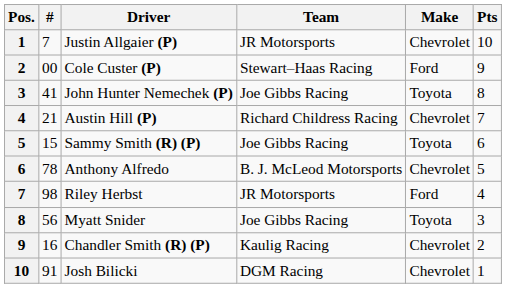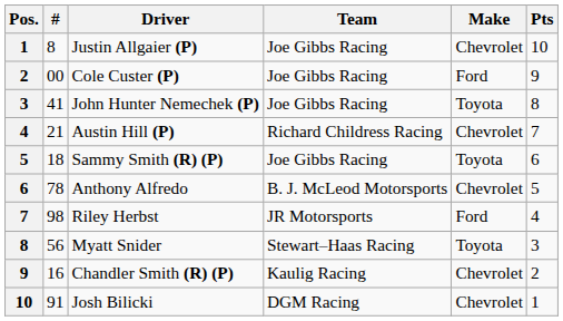 <table class="wikitable" style="font-size:95%">
 <tr>
 <th>Pos.</th>
 <th>#</th>
 <th>Driver</th>
 <th>Team</th>
 <th>Make</th>
 <th>Pts</th>
 </tr>
 <tr>
 <th>1</th>
-<td>7</td>
+<td>8</td>
 <td>Justin Allgaier <strong>(P)</strong></td>
-<td>JR Motorsports</td>
+<td>Joe Gibbs Racing</td>
 <td>Chevrolet</td>
 <td>10</td>
 </tr>
 <tr>
 <th>2</th>
 <td>00</td>
 <td>Cole Custer <strong>(P)</strong></td>
-<td>Stewart–Haas Racing</td>
+<td>Joe Gibbs Racing</td>
 <td>Ford</td>
 <td>9</td>
 </tr>
 <tr>
 <th>3</th>
 <td>41</td>
 <td>John Hunter Nemechek <strong>(P)</strong></td>
 <td>Joe Gibbs Racing</td>
 <td>Toyota</td>
 <td>8</td>
 </tr>
 <tr>
 <th>4</th>
 <td>21</td>
 <td>Austin Hill <strong>(P)</strong></td>
 <td>Richard Childress Racing</td>
 <td>Chevrolet</td>
 <td>7</td>
 </tr>
 <tr>
 <th>5</th>
-<td>15</td>
+<td>18</td>
 <td>Sammy Smith <strong>(R)</strong> <strong>(P)</strong></td>
 <td>Joe Gibbs Racing</td>
 <td>Toyota</td>
 <td>6</td>
 </tr>
 <tr>
 <th>6</th>
 <td>78</td>
 <td>Anthony Alfredo</td>
 <td>B. J. McLeod Motorsports</td>
 <td>Chevrolet</td>
 <td>5</td>
 </tr>
 <tr>
 <th>7</th>
 <td>98</td>
 <td>Riley Herbst</td>
 <td>JR Motorsports</td>
 <td>Ford</td>
 <td>4</td>
 </tr>
 <tr>
 <th>8</th>
 <td>56</td>
 <td>Myatt Snider</td>
-<td>Joe Gibbs Racing</td>
+<td>Stewart–Haas Racing</td>
 <td>Toyota</td>
 <td>3</td>
 </tr>
 <tr>
 <th>9</th>
 <td>16</td>
 <td>Chandler Smith <strong>(R)</strong> <strong>(P)</strong></td>
 <td>Kaulig Racing</td>
 <td>Chevrolet</td>
 <td>2</td>
 </tr>
 <tr>
 <th>10</th>
 <td>91</td>
 <td>Josh Bilicki</td>
 <td>DGM Racing</td>
 <td>Chevrolet</td>
 <td>1</td>
 </tr>
 </table>
